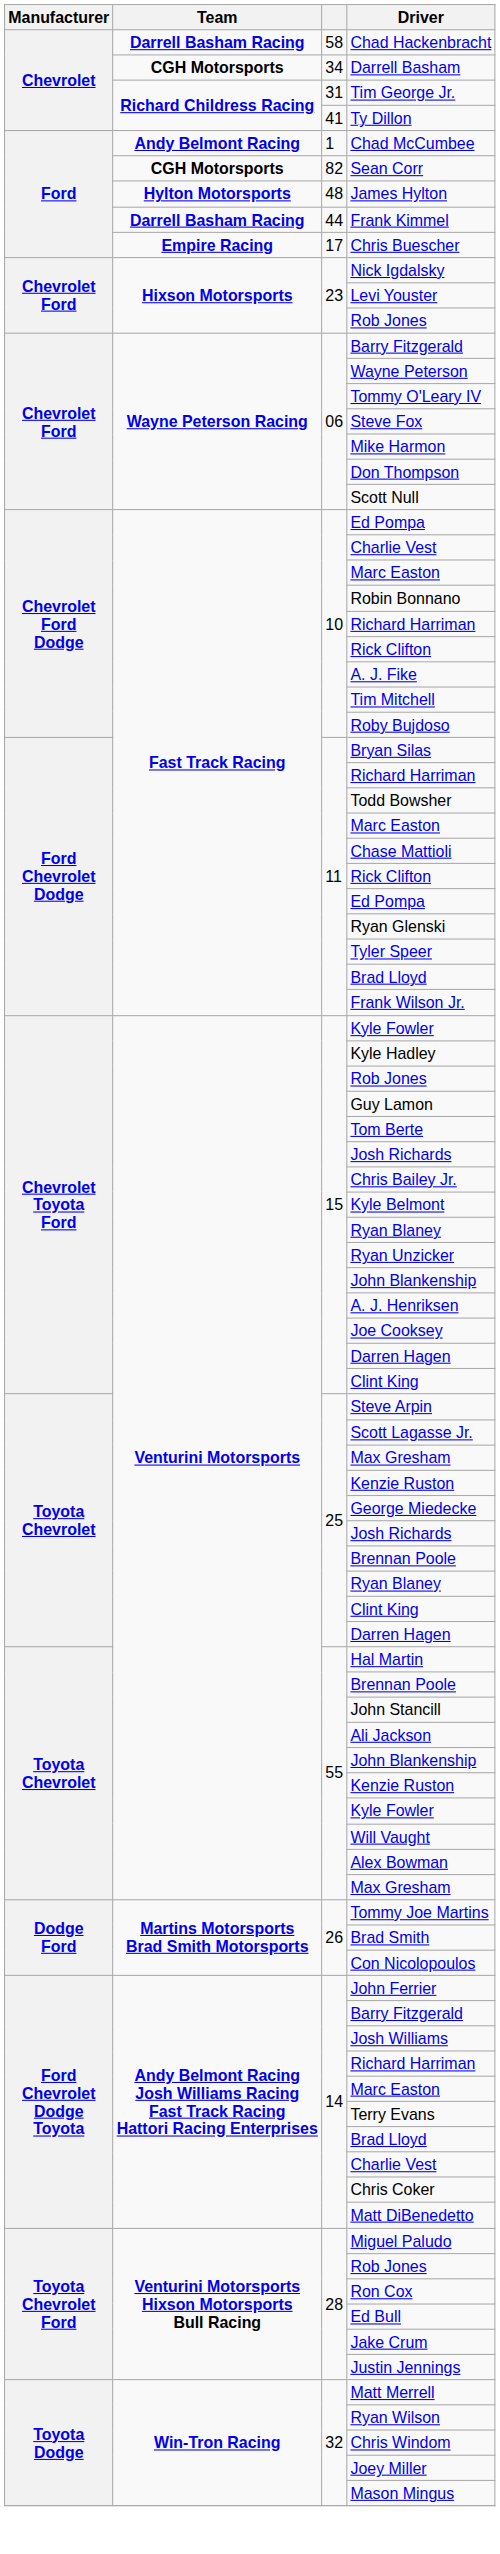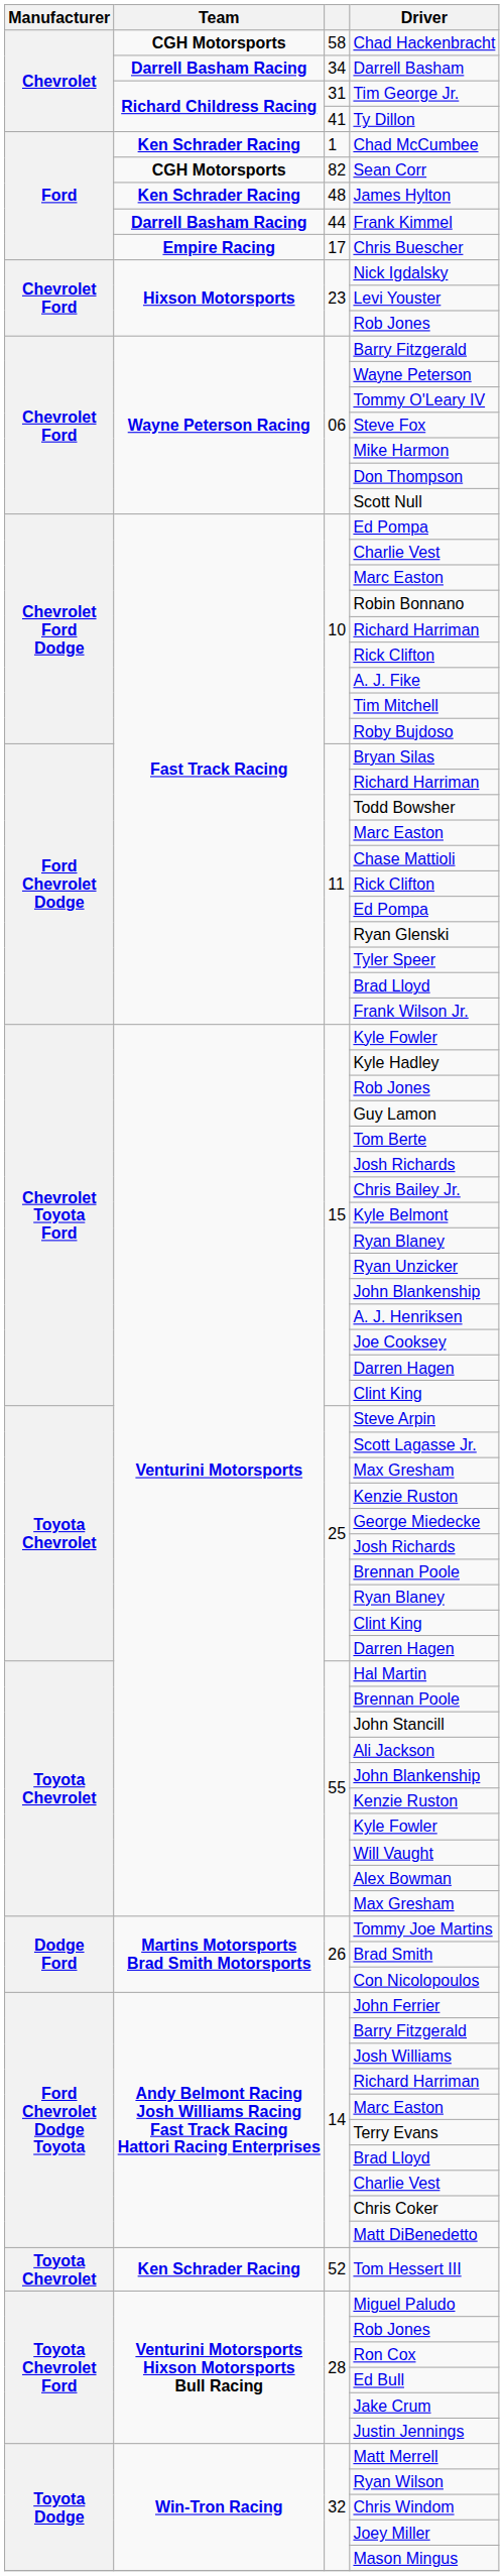 <table class="wikitable" style="font-size: 95%;">
 <tr>
 <th>Manufacturer</th>
 <th>Team</th>
 <th></th>
 <th>Driver</th>
 </tr>
 <tr>
 <th rowspan=4><a href='#'>Chevrolet</a></th>
-<td style="text-align:center;"><strong><a href='#'>Darrell Basham Racing</a></strong></td>
+<td style="text-align:center;"><strong>CGH Motorsports</strong></td>
 <td>58</td>
 <td><a href='#'>Chad Hackenbracht</a></td>
 </tr>
 <tr>
-<td style="text-align:center;"><strong>CGH Motorsports</strong></td>
+<td style="text-align:center;"><strong><a href='#'>Darrell Basham Racing</a></strong></td>
 <td>34</td>
 <td><a href='#'>Darrell Basham</a></td>
 </tr>
 <tr>
 <td rowspan=2 style="text-align:center;"><strong><a href='#'>Richard Childress Racing</a></strong></td>
 <td>31</td>
 <td><a href='#'>Tim George Jr.</a></td>
 </tr>
 <tr>
 <td>41</td>
 <td><a href='#'>Ty Dillon</a></td>
 </tr>
 <tr>
 <th rowspan=5><a href='#'>Ford</a></th>
-<td style="text-align:center;"><strong><a href='#'>Andy Belmont Racing</a></strong></td>
+<td style="text-align:center;"><strong><a href='#'>Ken Schrader Racing</a></strong></td>
 <td>1</td>
 <td><a href='#'>Chad McCumbee</a></td>
 </tr>
 <tr>
 <td style="text-align:center;"><strong>CGH Motorsports</strong></td>
 <td>82</td>
 <td><a href='#'>Sean Corr</a></td>
 </tr>
 <tr>
-<td style="text-align:center;"><strong><a href='#'>Hylton Motorsports</a></strong></td>
+<td style="text-align:center;"><strong><a href='#'>Ken Schrader Racing</a></strong></td>
 <td>48</td>
 <td><a href='#'>James Hylton</a></td>
 </tr>
 <tr>
 <td style="text-align:center;"><strong><a href='#'>Darrell Basham Racing</a></strong></td>
 <td>44</td>
 <td><a href='#'>Frank Kimmel</a></td>
 </tr>
 <tr>
 <td style="text-align:center;"><strong><a href='#'>Empire Racing</a></strong></td>
 <td>17</td>
 <td><a href='#'>Chris Buescher</a></td>
 </tr>
 <tr>
 <th rowspan=3><a href='#'>Chevrolet</a> <small></small> <br> <a href='#'>Ford</a> <small></small></th>
 <td rowspan=3 style="text-align:center;"><strong><a href='#'>Hixson Motorsports</a></strong></td>
 <td rowspan=3>23</td>
 <td><a href='#'>Nick Igdalsky</a> <small></small></td>
 </tr>
 <tr>
 <td><a href='#'>Levi Youster</a> <small></small></td>
 </tr>
 <tr>
 <td><a href='#'>Rob Jones</a> <small></small></td>
 </tr>
 <tr>
 <th rowspan=7><a href='#'>Chevrolet</a> <small></small> <br> <a href='#'>Ford</a> <small></small></th>
 <td rowspan=7 style="text-align:center;"><strong><a href='#'>Wayne Peterson Racing</a></strong></td>
 <td rowspan=7>06</td>
 <td><a href='#'>Barry Fitzgerald</a> <small></small></td>
 </tr>
 <tr>
 <td><a href='#'>Wayne Peterson</a> <small></small></td>
 </tr>
 <tr>
 <td><a href='#'>Tommy O'Leary IV</a> <small></small></td>
 </tr>
 <tr>
 <td><a href='#'>Steve Fox</a> <small></small></td>
 </tr>
 <tr>
 <td><a href='#'>Mike Harmon</a> <small></small></td>
 </tr>
 <tr>
 <td><a href='#'>Don Thompson</a> <small></small></td>
 </tr>
 <tr>
 <td>Scott Null <small></small></td>
 </tr>
 <tr>
 <th rowspan=9><a href='#'>Chevrolet</a> <small></small> <br> <a href='#'>Ford</a> <small></small> <br> <a href='#'>Dodge</a> <small></small></th>
 <td rowspan=20 style="text-align:center;"><strong><a href='#'>Fast Track Racing</a></strong></td>
 <td rowspan=9>10</td>
 <td><a href='#'>Ed Pompa</a> <small></small></td>
 </tr>
 <tr>
 <td><a href='#'>Charlie Vest</a> <small></small></td>
 </tr>
 <tr>
 <td><a href='#'>Marc Easton</a> <small></small></td>
 </tr>
 <tr>
 <td>Robin Bonnano <small></small></td>
 </tr>
 <tr>
 <td><a href='#'>Richard Harriman</a> <small></small></td>
 </tr>
 <tr>
 <td><a href='#'>Rick Clifton</a> <small></small></td>
 </tr>
 <tr>
 <td><a href='#'>A. J. Fike</a> <small></small> </td>
 </tr>
 <tr>
 <td><a href='#'>Tim Mitchell</a> <small></small></td>
 </tr>
 <tr>
 <td><a href='#'>Roby Bujdoso</a> <small></small> </td>
 </tr>
 <tr>
 <th rowspan=11><a href='#'>Ford</a> <small></small> <br> <a href='#'>Chevrolet</a> <small></small> <br> <a href='#'>Dodge</a> <small></small></th>
 <td rowspan=11>11</td>
 <td><a href='#'>Bryan Silas</a> <small></small></td>
 </tr>
 <tr>
 <td><a href='#'>Richard Harriman</a> <small></small></td>
 </tr>
 <tr>
 <td>Todd Bowsher <small></small></td>
 </tr>
 <tr>
 <td><a href='#'>Marc Easton</a> <small></small></td>
 </tr>
 <tr>
 <td><a href='#'>Chase Mattioli</a> <small></small></td>
 </tr>
 <tr>
 <td><a href='#'>Rick Clifton</a> <small></small></td>
 </tr>
 <tr>
 <td><a href='#'>Ed Pompa</a> <small></small></td>
 </tr>
 <tr>
 <td>Ryan Glenski <small></small></td>
 </tr>
 <tr>
 <td><a href='#'>Tyler Speer</a> <small></small></td>
 </tr>
 <tr>
 <td><a href='#'>Brad Lloyd</a> <small></small></td>
 </tr>
 <tr>
 <td><a href='#'>Frank Wilson Jr.</a> <small></small></td>
 </tr>
 <tr>
 <th rowspan=15><a href='#'>Chevrolet</a> <small></small> <br> <a href='#'>Toyota</a> <small></small> <br> <a href='#'>Ford</a> <small></small></th>
 <td rowspan=35 style="text-align:center;"><strong><a href='#'>Venturini Motorsports</a></strong></td>
 <td rowspan=15>15</td>
 <td><a href='#'>Kyle Fowler</a> <small></small></td>
 </tr>
 <tr>
 <td>Kyle Hadley <small></small></td>
 </tr>
 <tr>
 <td><a href='#'>Rob Jones</a> <small></small></td>
 </tr>
 <tr>
 <td>Guy Lamon <small></small> </td>
 </tr>
 <tr>
 <td><a href='#'>Tom Berte</a> <small></small></td>
 </tr>
 <tr>
 <td><a href='#'>Josh Richards</a> <small></small></td>
 </tr>
 <tr>
 <td><a href='#'>Chris Bailey Jr.</a> <small></small></td>
 </tr>
 <tr>
 <td><a href='#'>Kyle Belmont</a> <small></small></td>
 </tr>
 <tr>
 <td><a href='#'>Ryan Blaney</a> <small></small></td>
 </tr>
 <tr>
 <td><a href='#'>Ryan Unzicker</a> <small></small> </td>
 </tr>
 <tr>
 <td><a href='#'>John Blankenship</a> <small></small></td>
 </tr>
 <tr>
 <td><a href='#'>A. J. Henriksen</a> <small></small> </td>
 </tr>
 <tr>
 <td><a href='#'>Joe Cooksey</a> <small></small> </td>
 </tr>
 <tr>
 <td><a href='#'>Darren Hagen</a> <small></small></td>
 </tr>
 <tr>
 <td><a href='#'>Clint King</a> <small></small></td>
 </tr>
 <tr>
 <th rowspan=10><a href='#'>Toyota</a> <small></small> <br> <a href='#'>Chevrolet</a> <small></small></th>
 <td rowspan=10>25</td>
 <td><a href='#'>Steve Arpin</a> <small></small></td>
 </tr>
 <tr>
 <td><a href='#'>Scott Lagasse Jr.</a> <small></small></td>
 </tr>
 <tr>
 <td><a href='#'>Max Gresham</a> <small></small></td>
 </tr>
 <tr>
 <td><a href='#'>Kenzie Ruston</a> <small></small></td>
 </tr>
 <tr>
 <td><a href='#'>George Miedecke</a> <small></small></td>
 </tr>
 <tr>
 <td><a href='#'>Josh Richards</a> <small></small></td>
 </tr>
 <tr>
 <td><a href='#'>Brennan Poole</a> <small></small></td>
 </tr>
 <tr>
 <td><a href='#'>Ryan Blaney</a> <small></small></td>
 </tr>
 <tr>
 <td><a href='#'>Clint King</a> <small></small></td>
 </tr>
 <tr>
 <td><a href='#'>Darren Hagen</a> <small></small></td>
 </tr>
 <tr>
 <th rowspan=10><a href='#'>Toyota</a> <small></small> <br> <a href='#'>Chevrolet</a> <small></small></th>
 <td rowspan=10>55</td>
 <td><a href='#'>Hal Martin</a> <small></small></td>
 </tr>
 <tr>
 <td><a href='#'>Brennan Poole</a> <small></small></td>
 </tr>
 <tr>
 <td>John Stancill <small></small></td>
 </tr>
 <tr>
 <td><a href='#'>Ali Jackson</a> <small></small></td>
 </tr>
 <tr>
 <td><a href='#'>John Blankenship</a> <small></small></td>
 </tr>
 <tr>
 <td><a href='#'>Kenzie Ruston</a> <small></small></td>
 </tr>
 <tr>
 <td><a href='#'>Kyle Fowler</a> <small></small></td>
 </tr>
 <tr>
 <td><a href='#'>Will Vaught</a> <small></small></td>
 </tr>
 <tr>
 <td><a href='#'>Alex Bowman</a> <small></small></td>
 </tr>
 <tr>
 <td><a href='#'>Max Gresham</a> <small></small></td>
 </tr>
 <tr>
 <th rowspan=3><a href='#'>Dodge</a> <small></small> <br> <a href='#'>Ford</a> <small></small></th>
 <td rowspan=3 style="text-align:center;"><strong><a href='#'>Martins Motorsports</a></strong> <small></small> <br> <strong><a href='#'>Brad Smith Motorsports</a></strong> <small></small></td>
 <td rowspan=3>26</td>
 <td><a href='#'>Tommy Joe Martins</a> <small></small> </td>
 </tr>
 <tr>
 <td><a href='#'>Brad Smith</a> <small></small></td>
 </tr>
 <tr>
 <td><a href='#'>Con Nicolopoulos</a> <small></small></td>
 </tr>
 <tr>
 <th rowspan=10><a href='#'>Ford</a> <small></small> <br> <a href='#'>Chevrolet</a> <small></small> <br> <a href='#'>Dodge</a> <small></small> <br> <a href='#'>Toyota</a> <small></small></th>
 <td rowspan=10 style="text-align:center;"><strong><a href='#'>Andy Belmont Racing</a></strong> <small></small> <br> <strong><a href='#'>Josh Williams Racing</a></strong> <small></small> <br> <strong><a href='#'>Fast Track Racing</a></strong> <small></small> <br> <strong><a href='#'>Hattori Racing Enterprises</a></strong> <small></small> <br> </td>
 <td rowspan=10>14</td>
 <td><a href='#'>John Ferrier</a> <small></small></td>
 </tr>
 <tr>
 <td><a href='#'>Barry Fitzgerald</a> <small></small></td>
 </tr>
 <tr>
 <td><a href='#'>Josh Williams</a> <small></small></td>
 </tr>
 <tr>
 <td><a href='#'>Richard Harriman</a> <small></small></td>
 </tr>
 <tr>
 <td><a href='#'>Marc Easton</a> <small></small></td>
 </tr>
 <tr>
 <td>Terry Evans <small></small></td>
 </tr>
 <tr>
 <td><a href='#'>Brad Lloyd</a> <small></small></td>
 </tr>
 <tr>
 <td><a href='#'>Charlie Vest</a> <small></small></td>
 </tr>
 <tr>
 <td>Chris Coker <small></small></td>
 </tr>
 <tr>
 <td><a href='#'>Matt DiBenedetto</a> <small></small></td>
 </tr>
 <tr>
+<th><a href='#'>Toyota</a> <small></small> <br> <a href='#'>Chevrolet</a> <small></small></th>
+<td style="text-align:center;"><strong><a href='#'>Ken Schrader Racing</a></strong></td>
+<td>52</td>
+<td><a href='#'>Tom Hessert III</a></td>
+</tr>
+<tr>
 <th rowspan=6><a href='#'>Toyota</a> <small></small> <br> <a href='#'>Chevrolet</a> <small></small> <br> <a href='#'>Ford</a> <small></small></th>
 <td rowspan=6 style="text-align:center;"><strong><a href='#'>Venturini Motorsports</a></strong> <small></small> <br> <strong><a href='#'>Hixson Motorsports</a></strong> <small></small> <br> <strong>Bull Racing</strong> <small></small></td>
 <td rowspan=6>28</td>
 <td><a href='#'>Miguel Paludo</a> <small></small> </td>
 </tr>
 <tr>
 <td><a href='#'>Rob Jones</a> <small></small></td>
 </tr>
 <tr>
 <td><a href='#'>Ron Cox</a> <small></small></td>
 </tr>
 <tr>
 <td><a href='#'>Ed Bull</a> <small></small> </td>
 </tr>
 <tr>
 <td><a href='#'>Jake Crum</a> <small></small></td>
 </tr>
 <tr>
 <td><a href='#'>Justin Jennings</a></td>
 </tr>
 <tr>
 <th rowspan=5><a href='#'>Toyota</a> <small></small> <br> <a href='#'>Dodge</a> <small></small></th>
 <td rowspan=5 style="text-align:center;"><strong><a href='#'>Win-Tron Racing</a></strong></td>
 <td rowspan=5>32</td>
 <td><a href='#'>Matt Merrell</a> <small></small></td>
 </tr>
 <tr>
 <td><a href='#'>Ryan Wilson</a> <small></small></td>
 </tr>
 <tr>
 <td><a href='#'>Chris Windom</a> <small></small></td>
 </tr>
 <tr>
 <td><a href='#'>Joey Miller</a> <small></small></td>
 </tr>
 <tr>
 <td><a href='#'>Mason Mingus</a> <small></small></td>
 </tr>
 <tr>
 </tr>
 </table>
